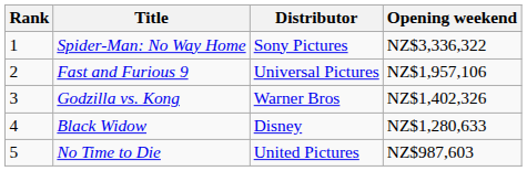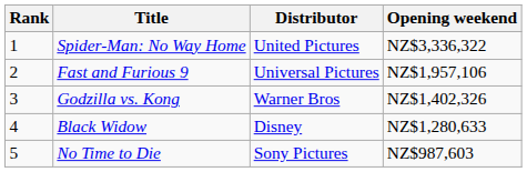 <table class="wikitable sortable" style="margin:auto; margin:auto;">
 <tr>
 <th>Rank</th>
 <th>Title</th>
 <th>Distributor</th>
 <th>Opening weekend</th>
 </tr>
 <tr>
 <td>1</td>
 <td><em><a href='#'>Spider-Man: No Way Home</a></em></td>
-<td><a href='#'>Sony Pictures</a></td>
+<td><a href='#'>United Pictures</a></td>
 <td>NZ$3,336,322</td>
 </tr>
 <tr>
 <td>2</td>
 <td><em><a href='#'>Fast and Furious 9</a></em></td>
 <td><a href='#'>Universal Pictures</a></td>
 <td>NZ$1,957,106</td>
 </tr>
 <tr>
 <td>3</td>
 <td><em><a href='#'>Godzilla vs. Kong</a></em></td>
 <td><a href='#'>Warner Bros</a></td>
 <td>NZ$1,402,326</td>
 </tr>
 <tr>
 <td>4</td>
 <td><em><a href='#'>Black Widow</a></em></td>
 <td><a href='#'>Disney</a></td>
 <td>NZ$1,280,633</td>
 </tr>
 <tr>
 <td>5</td>
 <td><em><a href='#'>No Time to Die</a></em></td>
-<td><a href='#'>United Pictures</a></td>
+<td><a href='#'>Sony Pictures</a></td>
 <td>NZ$987,603</td>
 </tr>
 </table>
